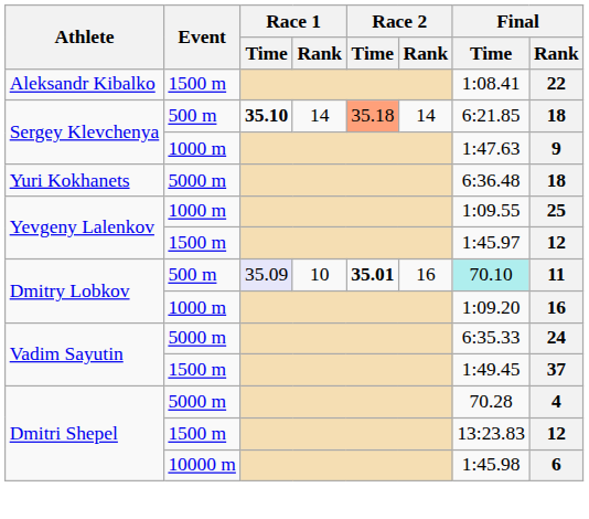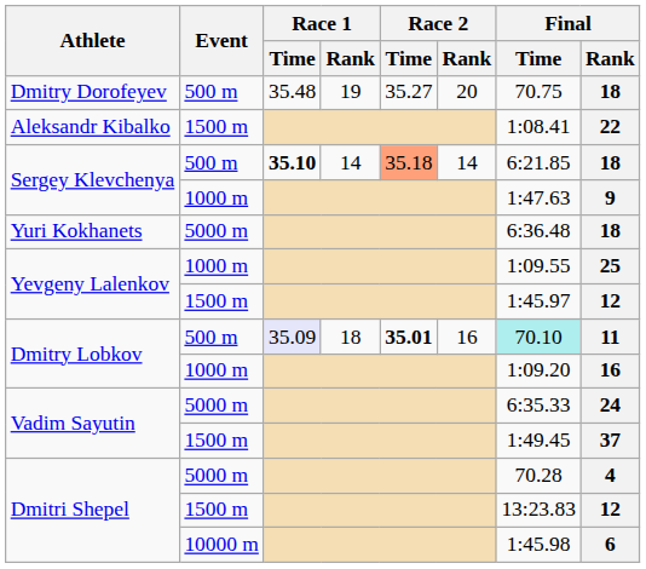 <table class="wikitable" style="font-size:90%">
 <tr>
 <th rowspan="2">Athlete</th>
 <th rowspan="2">Event</th>
 <th colspan="2">Race 1</th>
 <th colspan="2">Race 2</th>
 <th colspan="2">Final</th>
 </tr>
 <tr>
 <th>Time</th>
 <th>Rank</th>
 <th>Time</th>
 <th>Rank</th>
 <th>Time</th>
 <th>Rank</th>
+</tr>
+<tr>
+<td><a href='#'>Dmitry Dorofeyev</a></td>
+<td><a href='#'>500 m</a></td>
+<td align="center">35.48</td>
+<td align="center">19</td>
+<td align="center">35.27</td>
+<td align="center">20</td>
+<td align="center">70.75</td>
+<th align="center">18</th>
 </tr>
 <tr>
 <td><a href='#'>Aleksandr Kibalko</a></td>
 <td><a href='#'>1500 m</a></td>
 <td colspan=4 align="center" bgcolor="wheat"></td>
 <td align="center">1:08.41</td>
 <th align="center">22</th>
 </tr>
 <tr>
 <td rowspan=2><a href='#'>Sergey Klevchenya</a></td>
 <td><a href='#'>500 m</a></td>
 <td align="center"><strong>35.10</strong></td>
 <td align="center">14</td>
 <td align="center" style="background: lightsalmon;">35.18</td>
 <td align="center">14</td>
 <td align="center">6:21.85</td>
 <th align="center">18</th>
 </tr>
 <tr>
 <td><a href='#'>1000 m</a></td>
 <td colspan=4 align="center" bgcolor="wheat"></td>
 <td align="center">1:47.63</td>
 <th align="center">9</th>
 </tr>
 <tr>
 <td><a href='#'>Yuri Kokhanets</a></td>
 <td><a href='#'>5000 m</a></td>
 <td colspan=4 align="center" bgcolor="wheat"></td>
 <td align="center">6:36.48</td>
 <th align="center">18</th>
 </tr>
 <tr>
 <td rowspan=2><a href='#'>Yevgeny Lalenkov</a></td>
 <td><a href='#'>1000 m</a></td>
 <td colspan=4 align="center" bgcolor="wheat"></td>
 <td align="center">1:09.55</td>
 <th align="center">25</th>
 </tr>
 <tr>
 <td><a href='#'>1500 m</a></td>
 <td colspan=4 align="center" bgcolor="wheat"></td>
 <td align="center">1:45.97</td>
 <th align="center">12</th>
 </tr>
 <tr>
 <td rowspan=2><a href='#'>Dmitry Lobkov</a></td>
 <td><a href='#'>500 m</a></td>
 <td align="center" style="background: lavender;">35.09</td>
-<td align="center">10</td>
+<td align="center">18</td>
 <td align="center"><strong>35.01</strong></td>
 <td align="center">16</td>
 <td align="center" style="background: paleturquoise;">70.10</td>
 <th align="center">11</th>
 </tr>
 <tr>
 <td><a href='#'>1000 m</a></td>
 <td colspan=4 align="center" bgcolor="wheat"></td>
 <td align="center">1:09.20</td>
 <th align="center">16</th>
 </tr>
 <tr>
 <td rowspan=2><a href='#'>Vadim Sayutin</a></td>
 <td><a href='#'>5000 m</a></td>
 <td colspan=4 align="center" bgcolor="wheat"></td>
 <td align="center">6:35.33</td>
 <th align="center">24</th>
 </tr>
 <tr>
 <td><a href='#'>1500 m</a></td>
 <td colspan=4 align="center" bgcolor="wheat"></td>
 <td align="center">1:49.45</td>
 <th align="center">37</th>
 </tr>
 <tr>
 <td rowspan=3><a href='#'>Dmitri Shepel</a></td>
 <td><a href='#'>5000 m</a></td>
 <td colspan=4 align="center" bgcolor="wheat"></td>
 <td align="center">70.28</td>
 <th align="center">4</th>
 </tr>
 <tr>
 <td><a href='#'>1500 m</a></td>
 <td colspan=4 align="center" bgcolor="wheat"></td>
 <td align="center">13:23.83</td>
 <th align="center">12</th>
 </tr>
 <tr>
 <td><a href='#'>10000 m</a></td>
 <td colspan=4 align="center" bgcolor="wheat"></td>
 <td align="center">1:45.98</td>
 <th align="center">6</th>
 </tr>
 </table>
